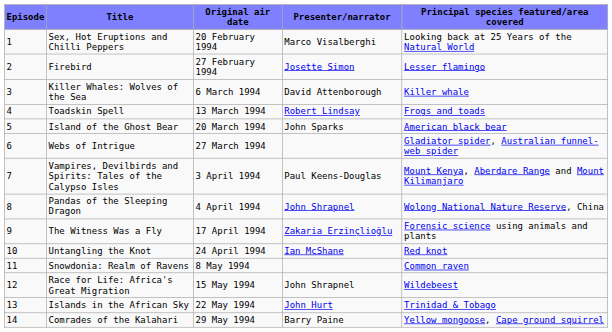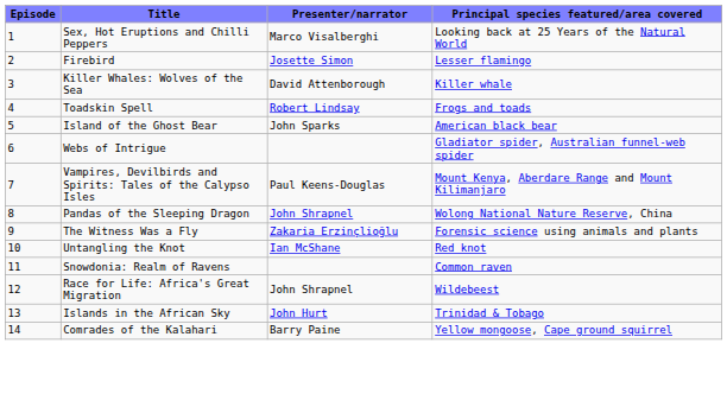 <table class="wikitable plainrowheaders" width=99%>
 <tr style="background:#fdd";>
 <th style="background-color: #7F80FF" width="5%">Episode</th>
 <th style="background-color: #7F80FF" width="25%">Title</th>
-<th style="background-color: #7F80FF" width="15%">Original air date</th>
 <th style="background-color: #7F80FF" width="20%">Presenter/narrator</th>
 <th style="background-color: #7F80FF" width="35%">Principal species featured/area covered</th>
 </tr>
 <tr>
 <td>1</td>
 <td>Sex, Hot Eruptions and Chilli Peppers</td>
-<td>20 February 1994</td>
 <td>Marco Visalberghi</td>
 <td>Looking back at 25 Years of the <a href='#'>Natural World</a></td>
 </tr>
 <tr>
 <td>2</td>
 <td>Firebird</td>
-<td>27 February 1994</td>
 <td><a href='#'>Josette Simon</a></td>
 <td><a href='#'>Lesser flamingo</a></td>
 </tr>
 <tr>
 <td>3</td>
 <td>Killer Whales: Wolves of the Sea</td>
-<td>6 March 1994</td>
 <td>David Attenborough</td>
 <td><a href='#'>Killer whale</a></td>
 </tr>
 <tr>
 <td>4</td>
 <td>Toadskin Spell</td>
-<td>13 March 1994</td>
 <td><a href='#'>Robert Lindsay</a></td>
 <td><a href='#'>Frogs and toads</a></td>
 </tr>
 <tr>
 <td>5</td>
 <td>Island of the Ghost Bear</td>
-<td>20 March 1994</td>
 <td>John Sparks</td>
 <td><a href='#'>American black bear</a></td>
 </tr>
 <tr>
 <td>6</td>
 <td>Webs of Intrigue</td>
-<td>27 March 1994</td>
 <td></td>
 <td><a href='#'>Gladiator spider</a>, <a href='#'>Australian funnel-web spider</a></td>
 </tr>
 <tr>
 <td>7</td>
 <td>Vampires, Devilbirds and Spirits: Tales of the Calypso Isles</td>
-<td>3 April 1994</td>
 <td>Paul Keens-Douglas</td>
 <td><a href='#'>Mount Kenya</a>, <a href='#'>Aberdare Range</a> and <a href='#'>Mount Kilimanjaro</a></td>
 </tr>
 <tr>
 <td>8</td>
 <td>Pandas of the Sleeping Dragon</td>
-<td>4 April 1994</td>
 <td><a href='#'>John Shrapnel</a></td>
 <td><a href='#'>Wolong National Nature Reserve</a>, China</td>
 </tr>
 <tr>
 <td>9</td>
 <td>The Witness Was a Fly</td>
-<td>17 April 1994</td>
 <td><a href='#'>Zakaria Erzinçlioğlu</a></td>
 <td><a href='#'>Forensic science</a> using animals and plants</td>
 </tr>
 <tr>
 <td>10</td>
 <td>Untangling the Knot</td>
-<td>24 April 1994</td>
 <td><a href='#'>Ian McShane</a></td>
 <td><a href='#'>Red knot</a></td>
 </tr>
 <tr>
 <td>11</td>
 <td>Snowdonia: Realm of Ravens</td>
-<td>8 May 1994</td>
 <td></td>
 <td><a href='#'>Common raven</a></td>
 </tr>
 <tr>
 <td>12</td>
 <td>Race for Life: Africa's Great Migration</td>
-<td>15 May 1994</td>
 <td>John Shrapnel</td>
 <td><a href='#'>Wildebeest</a></td>
 </tr>
 <tr>
 <td>13</td>
 <td>Islands in the African Sky</td>
-<td>22 May 1994</td>
 <td><a href='#'>John Hurt</a></td>
 <td><a href='#'>Trinidad & Tobago</a></td>
 </tr>
 <tr>
 <td>14</td>
 <td>Comrades of the Kalahari</td>
-<td>29 May 1994</td>
 <td>Barry Paine</td>
 <td><a href='#'>Yellow mongoose</a>, <a href='#'>Cape ground squirrel</a></td>
 </tr>
 </table>
